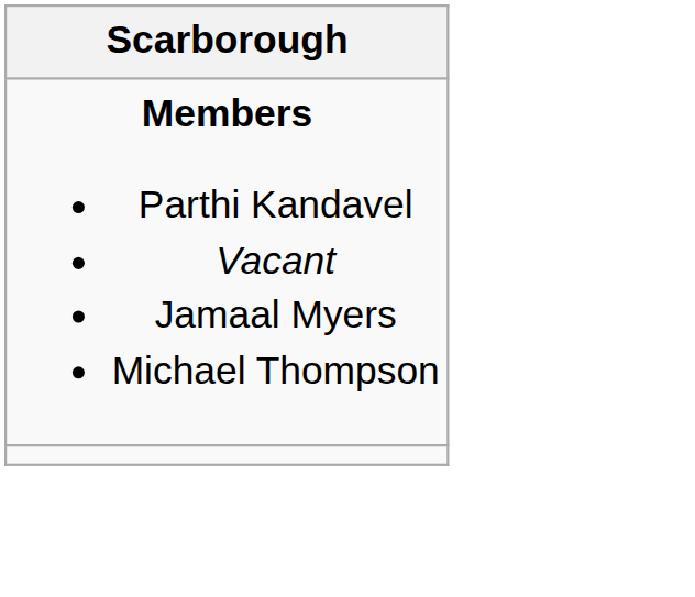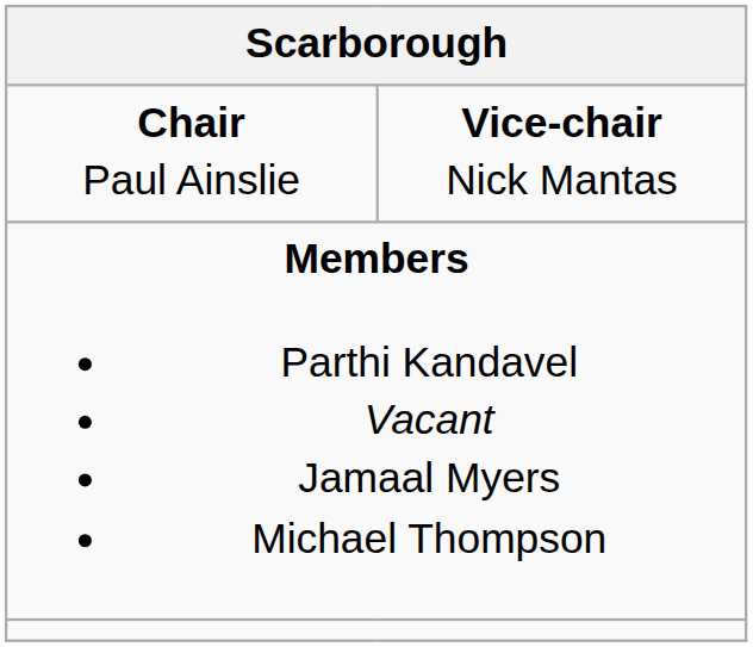 <table class="wikitable" style="line-height:1.4em; text-align:center;">
 <tr>
 <th colspan="2" scope="col">Scarborough</th>
+</tr>
+<tr>
+<td style="width: 100pt;"><strong>Chair</strong><br>Paul Ainslie</td>
+<td style="width: 100pt;"><strong>Vice-chair</strong><br>Nick Mantas</td>
 </tr>
 <tr>
 <td colspan="2"><strong>Members</strong><br><ul><li>Parthi Kandavel</li><li><em>Vacant</em></li><li>Jamaal Myers</li><li>Michael Thompson</li></ul></td>
 </tr>
 <tr>
 <td colspan="2"></td>
 </tr>
 </table>
